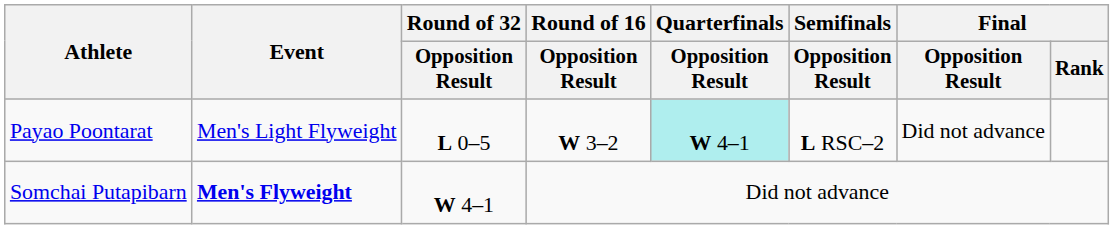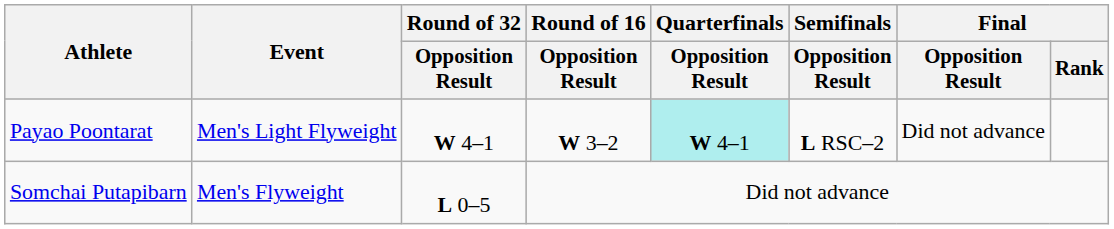 <table class="wikitable" style="font-size:90%">
 <tr>
 <th rowspan="2">Athlete</th>
 <th rowspan="2">Event</th>
 <th>Round of 32</th>
 <th>Round of 16</th>
 <th>Quarterfinals</th>
 <th>Semifinals</th>
 <th colspan=2>Final</th>
 </tr>
 <tr style="font-size:95%">
 <th>Opposition<br>Result</th>
 <th>Opposition<br>Result</th>
 <th>Opposition<br>Result</th>
 <th>Opposition<br>Result</th>
 <th>Opposition<br>Result</th>
 <th>Rank</th>
 </tr>
 <tr align=center>
 <td align=left><a href='#'>Payao Poontarat</a></td>
 <td align=left><a href='#'>Men's Light Flyweight</a></td>
-<td><br><strong>L</strong> 0–5</td>
+<td><br><strong>W</strong> 4–1</td>
 <td><br><strong>W</strong> 3–2</td>
 <td style="background: paleturquoise;"><br><strong>W</strong> 4–1</td>
 <td><br><strong>L</strong> RSC–2</td>
 <td>Did not advance</td>
 <td></td>
 </tr>
 <tr align=center>
 <td align=left><a href='#'>Somchai Putapibarn</a></td>
-<td align=left><strong><a href='#'>Men's Flyweight</a></strong></td>
-<td><br><strong>W</strong> 4–1</td>
+<td align=left><a href='#'>Men's Flyweight</a></td>
+<td><br><strong>L</strong> 0–5</td>
 <td colspan=5>Did not advance</td>
 </tr>
 </table>
